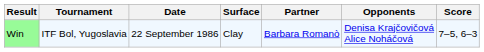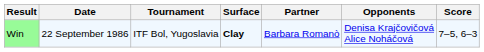 <table class="sortable wikitable">
 <tr>
 <th>Result</th>
+<th>Date</th>
 <th>Tournament</th>
-<th>Date</th>
 <th>Surface</th>
 <th>Partner</th>
 <th>Opponents</th>
 <th class="unsortable">Score</th>
 </tr>
 <tr style="background:#f0f8ff;">
 <td bgcolor=#98fb98>Win</td>
+<td>22 September 1986</td>
 <td>ITF Bol, Yugoslavia</td>
-<td>22 September 1986</td>
-<td>Clay</td>
+<td><strong>Clay</strong></td>
 <td> <a href='#'>Barbara Romanò</a></td>
 <td> <a href='#'>Denisa Krajčovičová</a> <br>  <a href='#'>Alice Noháčová</a></td>
 <td>7–5, 6–3</td>
 </tr>
 </table>
